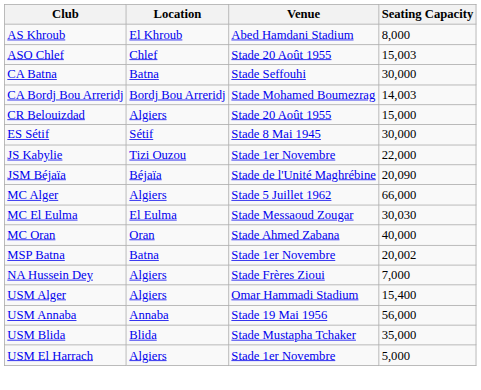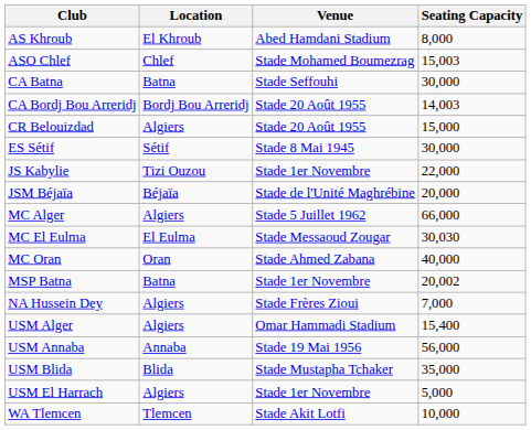 <table class="wikitable sortable">
 <tr>
 <th>Club</th>
 <th>Location</th>
 <th>Venue</th>
 <th>Seating Capacity</th>
 </tr>
 <tr>
 <td><a href='#'>AS Khroub</a></td>
 <td><a href='#'>El Khroub</a></td>
 <td><a href='#'>Abed Hamdani Stadium</a></td>
 <td>8,000</td>
 </tr>
 <tr>
 <td><a href='#'>ASO Chlef</a></td>
 <td><a href='#'>Chlef</a></td>
-<td><a href='#'>Stade 20 Août 1955</a></td>
+<td><a href='#'>Stade Mohamed Boumezrag</a></td>
 <td>15,003</td>
 </tr>
 <tr>
 <td><a href='#'>CA Batna</a></td>
 <td><a href='#'>Batna</a></td>
 <td><a href='#'>Stade Seffouhi</a></td>
 <td>30,000</td>
 </tr>
 <tr>
 <td><a href='#'>CA Bordj Bou Arreridj</a></td>
 <td><a href='#'>Bordj Bou Arreridj</a></td>
-<td><a href='#'>Stade Mohamed Boumezrag</a></td>
+<td><a href='#'>Stade 20 Août 1955</a></td>
 <td>14,003</td>
 </tr>
 <tr>
 <td><a href='#'>CR Belouizdad</a></td>
 <td><a href='#'>Algiers</a></td>
 <td><a href='#'>Stade 20 Août 1955</a></td>
 <td>15,000</td>
 </tr>
 <tr>
 <td><a href='#'>ES Sétif</a></td>
 <td><a href='#'>Sétif</a></td>
 <td><a href='#'>Stade 8 Mai 1945</a></td>
 <td>30,000</td>
 </tr>
 <tr>
 <td><a href='#'>JS Kabylie</a></td>
 <td><a href='#'>Tizi Ouzou</a></td>
 <td><a href='#'>Stade 1er Novembre</a></td>
 <td>22,000</td>
 </tr>
 <tr>
 <td><a href='#'>JSM Béjaïa</a></td>
 <td><a href='#'>Béjaïa</a></td>
 <td><a href='#'>Stade de l'Unité Maghrébine</a></td>
-<td>20,090</td>
+<td>20,000</td>
 </tr>
 <tr>
 <td><a href='#'>MC Alger</a></td>
 <td><a href='#'>Algiers</a></td>
 <td><a href='#'>Stade 5 Juillet 1962</a></td>
 <td>66,000</td>
 </tr>
 <tr>
 <td><a href='#'>MC El Eulma</a></td>
 <td><a href='#'>El Eulma</a></td>
 <td><a href='#'>Stade Messaoud Zougar</a></td>
 <td>30,030</td>
 </tr>
 <tr>
 <td><a href='#'>MC Oran</a></td>
 <td><a href='#'>Oran</a></td>
 <td><a href='#'>Stade Ahmed Zabana</a></td>
 <td>40,000</td>
 </tr>
 <tr>
 <td><a href='#'>MSP Batna</a></td>
 <td><a href='#'>Batna</a></td>
 <td><a href='#'>Stade 1er Novembre</a></td>
 <td>20,002</td>
 </tr>
 <tr>
 <td><a href='#'>NA Hussein Dey</a></td>
 <td><a href='#'>Algiers</a></td>
 <td><a href='#'>Stade Frères Zioui</a></td>
 <td>7,000</td>
 </tr>
 <tr>
 <td><a href='#'>USM Alger</a></td>
 <td><a href='#'>Algiers</a></td>
 <td><a href='#'>Omar Hammadi Stadium</a></td>
 <td>15,400</td>
 </tr>
 <tr>
 <td><a href='#'>USM Annaba</a></td>
 <td><a href='#'>Annaba</a></td>
 <td><a href='#'>Stade 19 Mai 1956</a></td>
 <td>56,000</td>
 </tr>
 <tr>
 <td><a href='#'>USM Blida</a></td>
 <td><a href='#'>Blida</a></td>
 <td><a href='#'>Stade Mustapha Tchaker</a></td>
 <td>35,000</td>
 </tr>
 <tr>
 <td><a href='#'>USM El Harrach</a></td>
 <td><a href='#'>Algiers</a></td>
 <td><a href='#'>Stade 1er Novembre</a></td>
 <td>5,000</td>
 </tr>
+<tr>
+<td><a href='#'>WA Tlemcen</a></td>
+<td><a href='#'>Tlemcen</a></td>
+<td><a href='#'>Stade Akit Lotfi</a></td>
+<td>10,000</td>
+</tr>
 </table>
